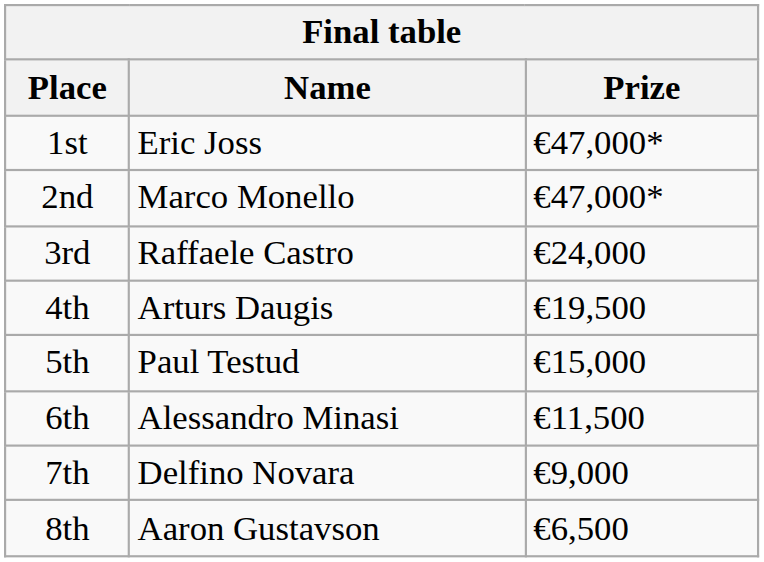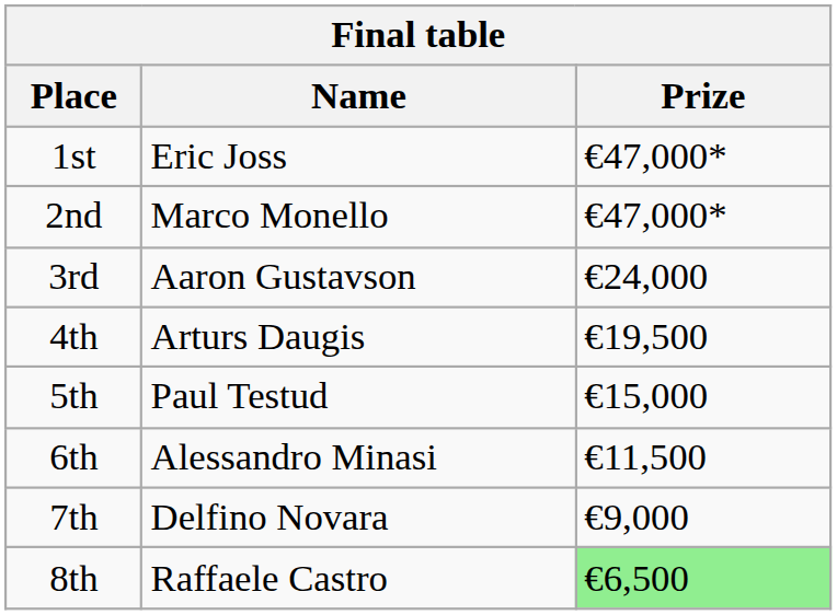 <table class="wikitable">
 <tr>
 <th colspan="3">Final table</th>
 </tr>
 <tr>
 <th style="width:50px;">Place</th>
 <th style="width:175px;">Name</th>
 <th style="width:100px;">Prize</th>
 </tr>
 <tr>
 <td style="text-align:center;">1st</td>
 <td> Eric Joss</td>
 <td>€47,000*</td>
 </tr>
 <tr>
 <td style="text-align:center;">2nd</td>
 <td> Marco Monello</td>
 <td>€47,000*</td>
 </tr>
 <tr>
 <td style="text-align:center;">3rd</td>
-<td> Raffaele Castro</td>
+<td> Aaron Gustavson</td>
 <td>€24,000</td>
 </tr>
 <tr>
 <td style="text-align:center;">4th</td>
 <td> Arturs Daugis</td>
 <td>€19,500</td>
 </tr>
 <tr>
 <td style="text-align:center;">5th</td>
 <td> Paul Testud</td>
 <td>€15,000</td>
 </tr>
 <tr>
 <td style="text-align:center;">6th</td>
 <td> Alessandro Minasi</td>
 <td>€11,500</td>
 </tr>
 <tr>
 <td style="text-align:center;">7th</td>
 <td> Delfino Novara</td>
 <td>€9,000</td>
 </tr>
 <tr>
 <td style="text-align:center;">8th</td>
-<td> Aaron Gustavson</td>
-<td>€6,500</td>
+<td> Raffaele Castro</td>
+<td style="background: lightgreen;">€6,500</td>
 </tr>
 </table>
